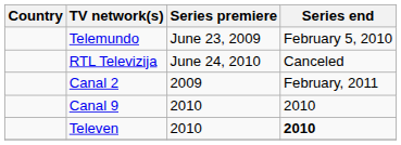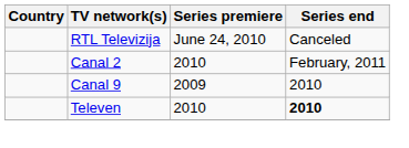 <table class="wikitable">
 <tr>
 <th>Country</th>
 <th>TV network(s)</th>
 <th>Series premiere</th>
 <th>Series end</th>
-</tr>
-<tr>
-<td></td>
-<td><a href='#'>Telemundo</a></td>
-<td>June 23, 2009</td>
-<td>February 5, 2010</td>
 </tr>
 <tr>
 <td></td>
 <td><a href='#'>RTL Televizija</a></td>
 <td>June 24, 2010</td>
 <td>Canceled</td>
 </tr>
 <tr>
 <td></td>
 <td><a href='#'>Canal 2</a></td>
-<td>2009</td>
+<td>2010</td>
 <td>February, 2011</td>
 </tr>
 <tr>
 <td></td>
 <td><a href='#'>Canal 9</a></td>
-<td>2010</td>
+<td>2009</td>
 <td>2010</td>
 </tr>
 <tr>
 <td></td>
 <td><a href='#'>Televen</a></td>
 <td>2010</td>
 <td><strong>2010</strong></td>
 </tr>
 <tr>
 </tr>
 </table>
